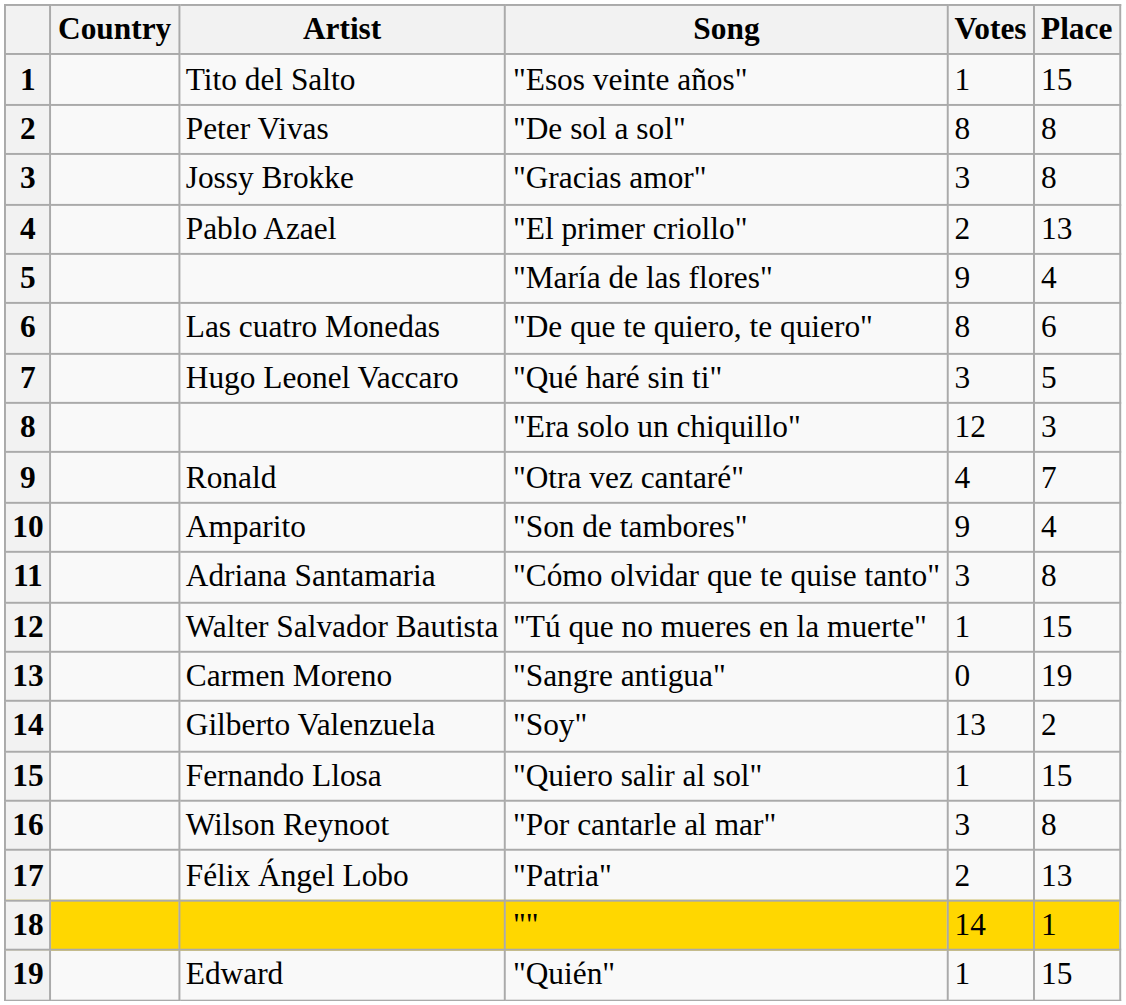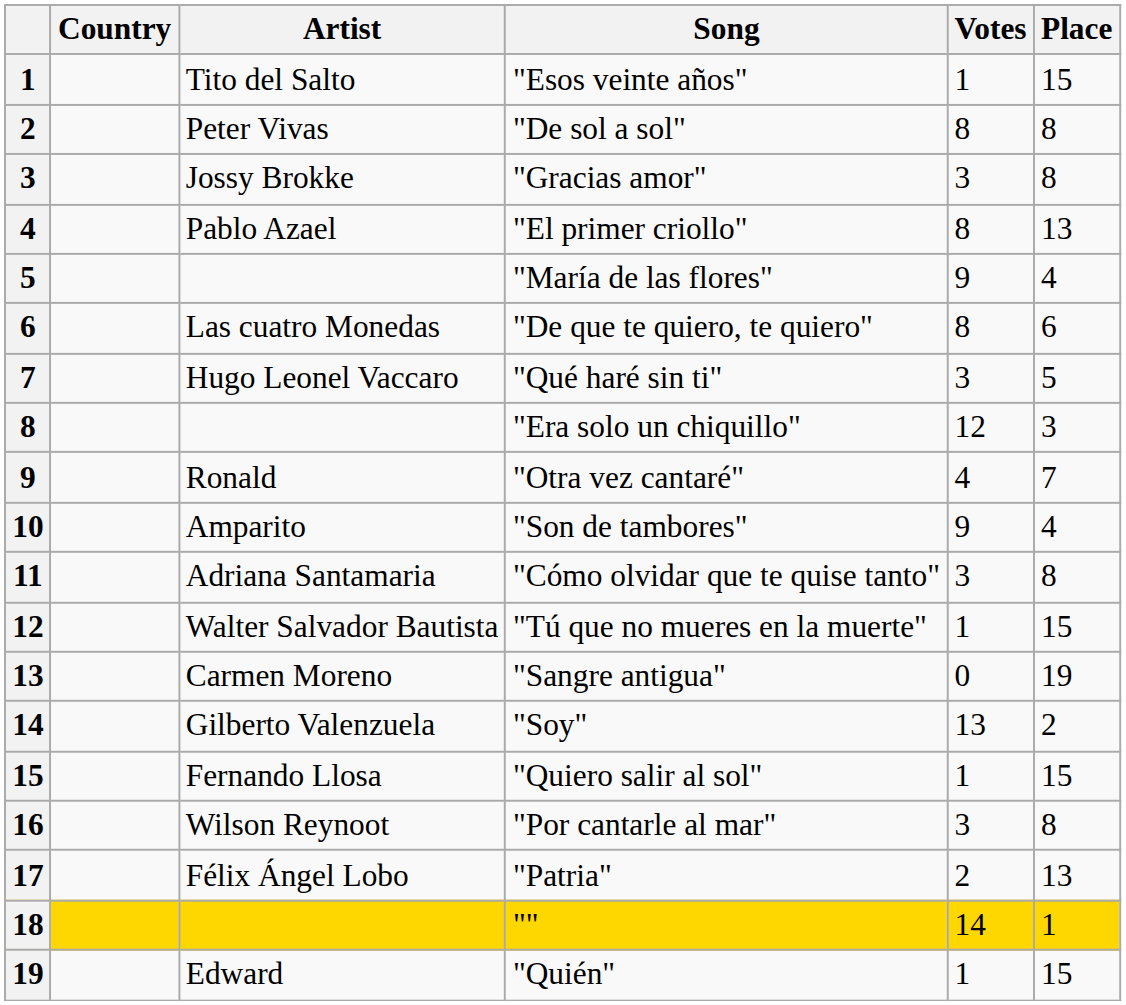 <table class="wikitable sortable">
 <tr>
 <th scope="col"></th>
 <th scope="col">Country</th>
 <th scope="col">Artist</th>
 <th scope="col">Song</th>
 <th scope="col" class="unsortable">Votes</th>
 <th scope="col">Place</th>
 </tr>
 <tr>
 <th scope="row" style="text-align:center;">1</th>
 <td></td>
 <td>Tito del Salto</td>
 <td>"Esos veinte años"</td>
 <td>1</td>
 <td>15</td>
 </tr>
 <tr>
 <th scope="row" style="text-align:center;">2</th>
 <td></td>
 <td>Peter Vivas</td>
 <td>"De sol a sol"</td>
 <td>8</td>
 <td>8</td>
 </tr>
 <tr>
 <th scope="row" style="text-align:center;">3</th>
 <td></td>
 <td>Jossy Brokke</td>
 <td>"Gracias amor"</td>
 <td>3</td>
 <td>8</td>
 </tr>
 <tr>
 <th scope="row" style="text-align:center;">4</th>
 <td></td>
 <td>Pablo Azael</td>
 <td>"El primer criollo"</td>
-<td>2</td>
+<td>8</td>
 <td>13</td>
 </tr>
 <tr>
 <th scope="row" style="text-align:center;">5</th>
 <td></td>
 <td></td>
 <td>"María de las flores"</td>
 <td>9</td>
 <td>4</td>
 </tr>
 <tr>
 <th scope="row" style="text-align:center;">6</th>
 <td></td>
 <td>Las cuatro Monedas</td>
 <td>"De que te quiero, te quiero"</td>
 <td>8</td>
 <td>6</td>
 </tr>
 <tr>
 <th scope="row" style="text-align:center;">7</th>
 <td></td>
 <td>Hugo Leonel Vaccaro</td>
 <td>"Qué haré sin ti"</td>
 <td>3</td>
 <td>5</td>
 </tr>
 <tr>
 <th scope="row" style="text-align:center;">8</th>
 <td></td>
 <td></td>
 <td>"Era solo un chiquillo"</td>
 <td>12</td>
 <td>3</td>
 </tr>
 <tr>
 <th scope="row" style="text-align:center;">9</th>
 <td></td>
 <td>Ronald</td>
 <td>"Otra vez cantaré"</td>
 <td>4</td>
 <td>7</td>
 </tr>
 <tr>
 <th scope="row" style="text-align:center;">10</th>
 <td></td>
 <td>Amparito</td>
 <td>"Son de tambores"</td>
 <td>9</td>
 <td>4</td>
 </tr>
 <tr>
 <th scope="row" style="text-align:center;">11</th>
 <td></td>
 <td>Adriana Santamaria</td>
 <td>"Cómo olvidar que te quise tanto"</td>
 <td>3</td>
 <td>8</td>
 </tr>
 <tr>
 <th scope="row" style="text-align:center;">12</th>
 <td></td>
 <td>Walter Salvador Bautista</td>
 <td>"Tú que no mueres en la muerte"</td>
 <td>1</td>
 <td>15</td>
 </tr>
 <tr>
 <th scope="row" style="text-align:center;">13</th>
 <td></td>
 <td>Carmen Moreno</td>
 <td>"Sangre antigua"</td>
 <td>0</td>
 <td>19</td>
 </tr>
 <tr>
 <th scope="row" style="text-align:center;">14</th>
 <td></td>
 <td>Gilberto Valenzuela</td>
 <td>"Soy"</td>
 <td>13</td>
 <td>2</td>
 </tr>
 <tr>
 <th scope="row" style="text-align:center;">15</th>
 <td></td>
 <td>Fernando Llosa</td>
 <td>"Quiero salir al sol"</td>
 <td>1</td>
 <td>15</td>
 </tr>
 <tr>
 <th scope="row" style="text-align:center;">16</th>
 <td></td>
 <td>Wilson Reynoot</td>
 <td>"Por cantarle al mar"</td>
 <td>3</td>
 <td>8</td>
 </tr>
 <tr>
 <th scope="row" style="text-align:center;">17</th>
 <td></td>
 <td>Félix Ángel Lobo</td>
 <td>"Patria"</td>
 <td>2</td>
 <td>13</td>
 </tr>
 <tr bgcolor="gold">
 <th scope="row" style="text-align:center;">18</th>
 <td></td>
 <td></td>
 <td>""</td>
 <td>14</td>
 <td>1</td>
 </tr>
 <tr>
 <th scope="row" style="text-align:center;">19</th>
 <td></td>
 <td>Edward</td>
 <td>"Quién"</td>
 <td>1</td>
 <td>15</td>
 </tr>
 </table>
